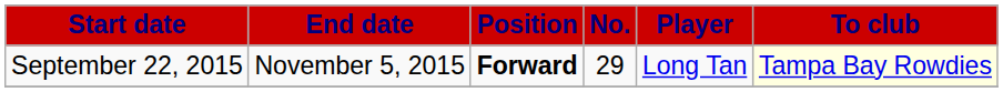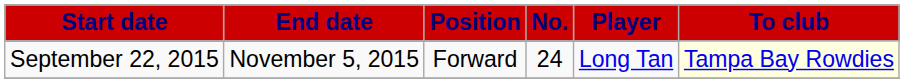 <table class="wikitable sortable">
 <tr>
 <th style="background:#CC0000; color:#000080;"><strong>Start date</strong></th>
 <th style="background:#CC0000; color:#000080;"><strong>End date</strong></th>
 <th style="background:#CC0000; color:#000080;"><strong>Position</strong></th>
 <th style="background:#CC0000; color:#000080;"><strong>No.</strong></th>
 <th style="background:#CC0000; color:#000080;"><strong>Player</strong></th>
 <th style="background:#CC0000; color:#000080;"><strong>To club</strong></th>
 </tr>
 <tr>
 <td>September 22, 2015</td>
 <td>November 5, 2015</td>
-<td style="text-align:center;"><strong>Forward</strong></td>
-<td style="text-align:center;">29</td>
+<td style="text-align:center;">Forward</td>
+<td style="text-align:center;">24</td>
 <td style="text-align:center;"> <a href='#'>Long Tan</a></td>
 <td style="background: lightyellow; text-align:center;"> <a href='#'>Tampa Bay Rowdies</a></td>
 </tr>
 <tr>
 </tr>
 </table>
